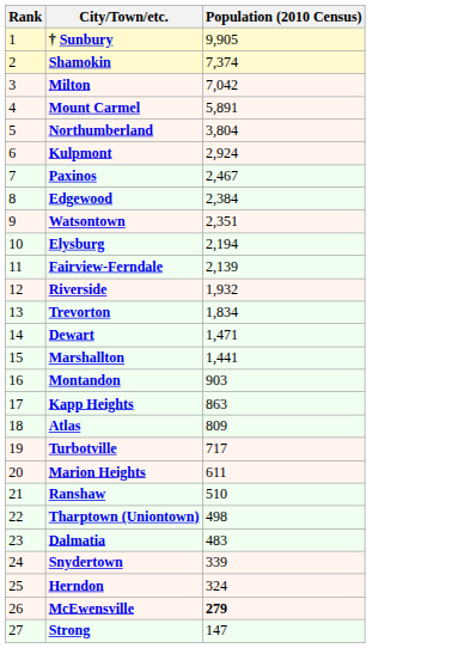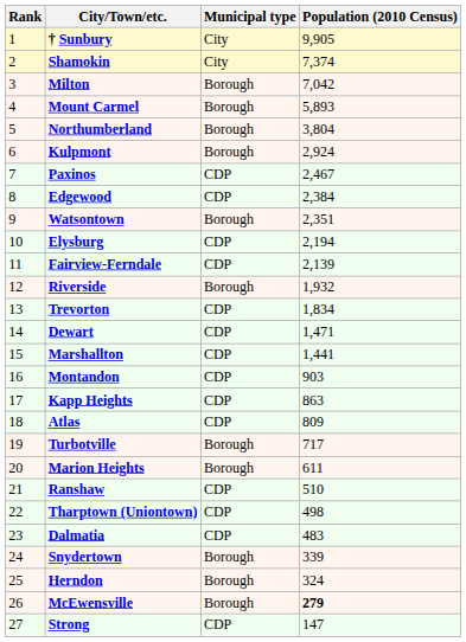 <table class="wikitable sortable">
 <tr>
 <th>Rank</th>
 <th>City/Town/etc.</th>
+<th>Municipal type</th>
 <th>Population (2010 Census)</th>
 </tr>
 <tr style="background:#fffacd;">
 <td>1</td>
 <td><strong>†</strong> <strong><a href='#'>Sunbury</a></strong></td>
+<td>City</td>
 <td>9,905</td>
 </tr>
 <tr style="background:#fffacd;">
 <td>2</td>
 <td><strong><a href='#'>Shamokin</a></strong></td>
+<td>City</td>
 <td>7,374</td>
 </tr>
 <tr style="background:seaShell;">
 <td>3</td>
 <td><strong><a href='#'>Milton</a></strong></td>
+<td>Borough</td>
 <td>7,042</td>
 </tr>
 <tr style="background:seaShell;">
 <td>4</td>
 <td><strong><a href='#'>Mount Carmel</a></strong></td>
-<td>5,891</td>
+<td>Borough</td>
+<td>5,893</td>
 </tr>
 <tr style="background:seaShell;">
 <td>5</td>
 <td><strong><a href='#'>Northumberland</a></strong></td>
+<td>Borough</td>
 <td>3,804</td>
 </tr>
 <tr style="background:seaShell;">
 <td>6</td>
 <td><strong><a href='#'>Kulpmont</a></strong></td>
+<td>Borough</td>
 <td>2,924</td>
 </tr>
 <tr style="background:honeyDew;">
 <td>7</td>
 <td><strong><a href='#'>Paxinos</a></strong></td>
+<td>CDP</td>
 <td>2,467</td>
 </tr>
 <tr style="background:honeyDew;">
 <td>8</td>
 <td><strong><a href='#'>Edgewood</a></strong></td>
+<td>CDP</td>
 <td>2,384</td>
 </tr>
 <tr style="background:seaShell;">
 <td>9</td>
 <td><strong><a href='#'>Watsontown</a></strong></td>
+<td>Borough</td>
 <td>2,351</td>
 </tr>
 <tr style="background:honeyDew;">
 <td>10</td>
 <td><strong><a href='#'>Elysburg</a></strong></td>
+<td>CDP</td>
 <td>2,194</td>
 </tr>
 <tr style="background:honeyDew;">
 <td>11</td>
 <td><strong><a href='#'>Fairview-Ferndale</a></strong></td>
+<td>CDP</td>
 <td>2,139</td>
 </tr>
 <tr style="background:seaShell;">
 <td>12</td>
 <td><strong><a href='#'>Riverside</a></strong></td>
+<td>Borough</td>
 <td>1,932</td>
 </tr>
 <tr style="background:honeyDew;">
 <td>13</td>
 <td><strong><a href='#'>Trevorton</a></strong></td>
+<td>CDP</td>
 <td>1,834</td>
 </tr>
 <tr style="background:honeyDew;">
 <td>14</td>
 <td><strong><a href='#'>Dewart</a></strong></td>
+<td>CDP</td>
 <td>1,471</td>
 </tr>
 <tr style="background:honeyDew;">
 <td>15</td>
 <td><strong><a href='#'>Marshallton</a></strong></td>
+<td>CDP</td>
 <td>1,441</td>
 </tr>
 <tr style="background:honeyDew;">
 <td>16</td>
 <td><strong><a href='#'>Montandon</a></strong></td>
+<td>CDP</td>
 <td>903</td>
 </tr>
 <tr style="background:honeyDew;">
 <td>17</td>
 <td><strong><a href='#'>Kapp Heights</a></strong></td>
+<td>CDP</td>
 <td>863</td>
 </tr>
 <tr style="background:honeyDew;">
 <td>18</td>
 <td><strong><a href='#'>Atlas</a></strong></td>
+<td>CDP</td>
 <td>809</td>
 </tr>
 <tr style="background:seaShell;">
 <td>19</td>
 <td><strong><a href='#'>Turbotville</a></strong></td>
+<td>Borough</td>
 <td>717</td>
 </tr>
 <tr style="background:seaShell;">
 <td>20</td>
 <td><strong><a href='#'>Marion Heights</a></strong></td>
+<td>Borough</td>
 <td>611</td>
 </tr>
 <tr style="background:honeyDew;">
 <td>21</td>
 <td><strong><a href='#'>Ranshaw</a></strong></td>
+<td>CDP</td>
 <td>510</td>
 </tr>
 <tr style="background:honeyDew;">
 <td>22</td>
 <td><strong><a href='#'>Tharptown (Uniontown)</a></strong></td>
+<td>CDP</td>
 <td>498</td>
 </tr>
 <tr style="background:honeyDew;">
 <td>23</td>
 <td><strong><a href='#'>Dalmatia</a></strong></td>
+<td>CDP</td>
 <td>483</td>
 </tr>
 <tr style="background:seaShell;">
 <td>24</td>
 <td><strong><a href='#'>Snydertown</a></strong></td>
+<td>Borough</td>
 <td>339</td>
 </tr>
 <tr style="background:seaShell;">
 <td>25</td>
 <td><strong><a href='#'>Herndon</a></strong></td>
+<td>Borough</td>
 <td>324</td>
 </tr>
 <tr style="background:seaShell;">
 <td>26</td>
 <td><strong><a href='#'>McEwensville</a></strong></td>
+<td>Borough</td>
 <td><strong>279</strong></td>
 </tr>
 <tr style="background:honeyDew;">
 <td>27</td>
 <td><strong><a href='#'>Strong</a></strong></td>
+<td>CDP</td>
 <td>147</td>
 </tr>
 </table>
